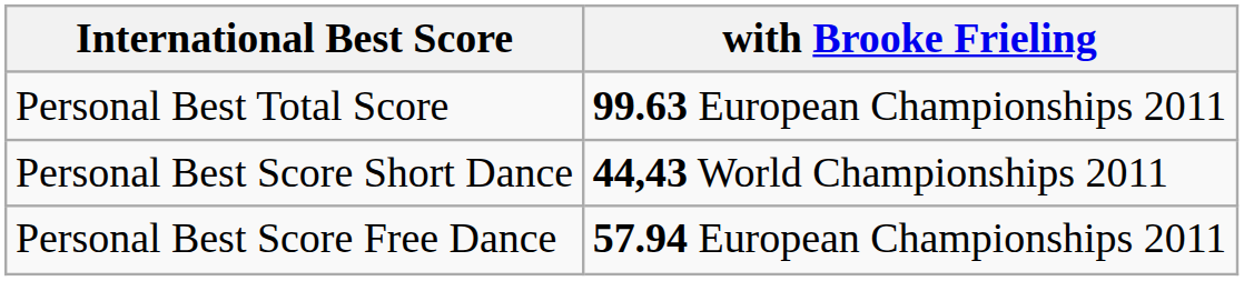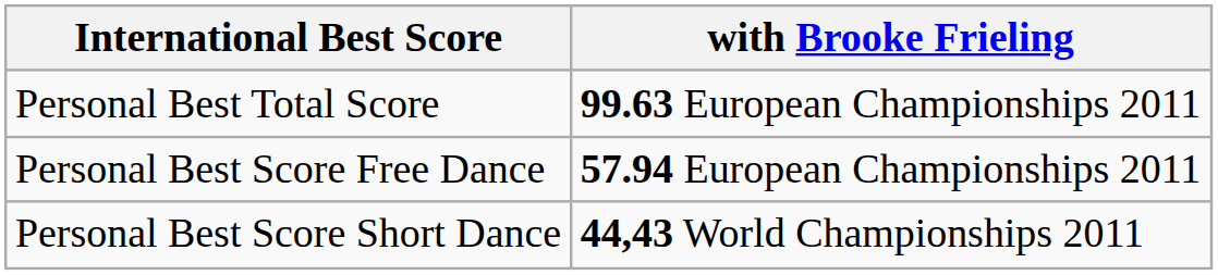 <table class="wikitable">
 <tr>
 <th>International Best Score</th>
 <th>with <a href='#'>Brooke Frieling</a></th>
 </tr>
 <tr>
 <td>Personal Best Total Score</td>
 <td><strong>99.63</strong> European Championships 2011</td>
 </tr>
 <tr>
+<td>Personal Best Score Free Dance</td>
+<td><strong>57.94</strong> European Championships 2011</td>
+</tr>
+<tr>
 <td>Personal Best Score Short Dance</td>
 <td><strong>44,43</strong> World Championships 2011</td>
 </tr>
-<tr>
-<td>Personal Best Score Free Dance</td>
-<td><strong>57.94</strong> European Championships 2011</td>
-</tr>
 </table>
